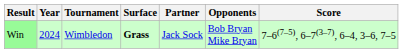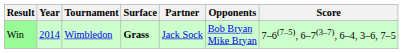 <table class="sortable wikitable">
 <tr>
 <th>Result</th>
 <th>Year</th>
 <th>Tournament</th>
 <th>Surface</th>
 <th>Partner</th>
 <th>Opponents</th>
 <th class="unsortable">Score</th>
 </tr>
 <tr style="background:#ccffcc;">
 <td style="background:#98fb98;">Win</td>
-<td><a href='#'>2024</a></td>
+<td><a href='#'>2014</a></td>
 <td><a href='#'>Wimbledon</a></td>
 <td><strong>Grass</strong></td>
 <td> <a href='#'>Jack Sock</a></td>
 <td> <a href='#'>Bob Bryan</a> <br>  <a href='#'>Mike Bryan</a></td>
 <td>7–6<sup>(7–5)</sup>, 6–7<sup>(3–7)</sup>, 6–4, 3–6, 7–5</td>
 </tr>
 </table>
